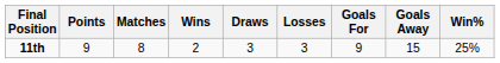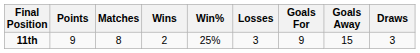 <table class="wikitable" style="font-size: 95%; text-align: center;">
 <tr>
 <th width=60>Final Position</th>
 <th width=60>Points</th>
 <th width=60>Matches</th>
 <th width=60>Wins</th>
-<th width=60>Draws</th>
+<th width=60>Win%</th>
 <th width=60>Losses</th>
 <th width=60>Goals For</th>
 <th width=60>Goals Away</th>
-<th width=60>Win%</th>
+<th width=60>Draws</th>
 </tr>
 <tr>
 <td><strong>11th</strong></td>
 <td>9</td>
 <td>8</td>
 <td>2</td>
-<td>3</td>
+<td>25%</td>
 <td>3</td>
 <td>9</td>
 <td>15</td>
-<td>25%</td>
+<td>3</td>
 </tr>
 </table>
